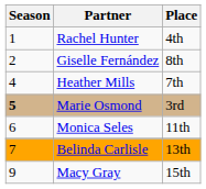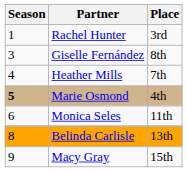 <table class="wikitable sortable" style="margin:auto;">
 <tr>
 <th>Season</th>
 <th>Partner</th>
 <th>Place</th>
 </tr>
 <tr>
 <td>1</td>
 <td><a href='#'>Rachel Hunter</a></td>
-<td>4th</td>
+<td>3rd</td>
 </tr>
 <tr>
-<td>2</td>
+<td>3</td>
 <td><a href='#'>Giselle Fernández</a></td>
 <td>8th</td>
 </tr>
 <tr>
 <td>4</td>
 <td><a href='#'>Heather Mills</a></td>
 <td>7th</td>
 </tr>
 <tr bgcolor="tan">
 <td><strong>5</strong></td>
 <td><a href='#'>Marie Osmond</a></td>
-<td>3rd</td>
+<td>4th</td>
 </tr>
 <tr>
 <td>6</td>
 <td><a href='#'>Monica Seles</a></td>
 <td>11th</td>
 </tr>
 <tr>
 </tr>
 <tr style="background:orange;">
-<td>7</td>
+<td>8</td>
 <td><a href='#'>Belinda Carlisle</a></td>
 <td>13th</td>
 </tr>
 <tr>
 <td>9</td>
 <td><a href='#'>Macy Gray</a></td>
 <td>15th</td>
 </tr>
 </table>
